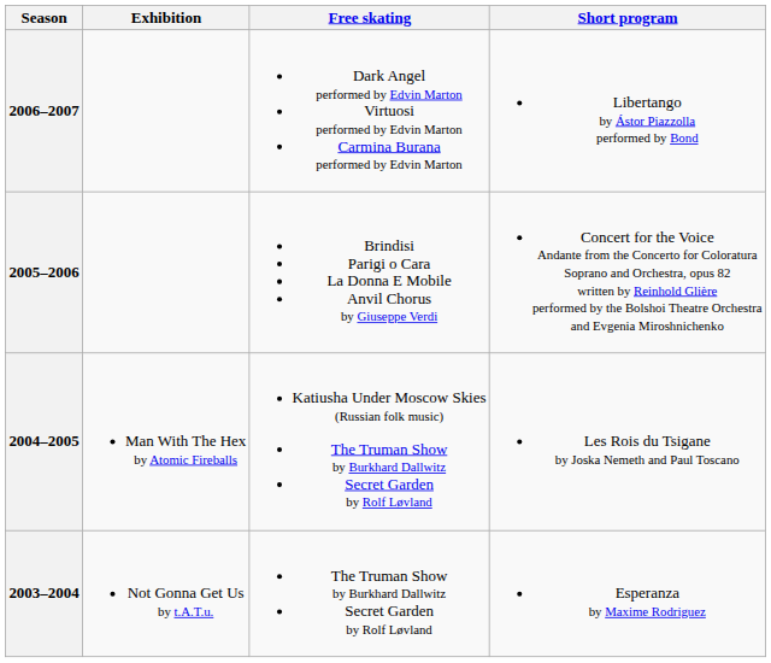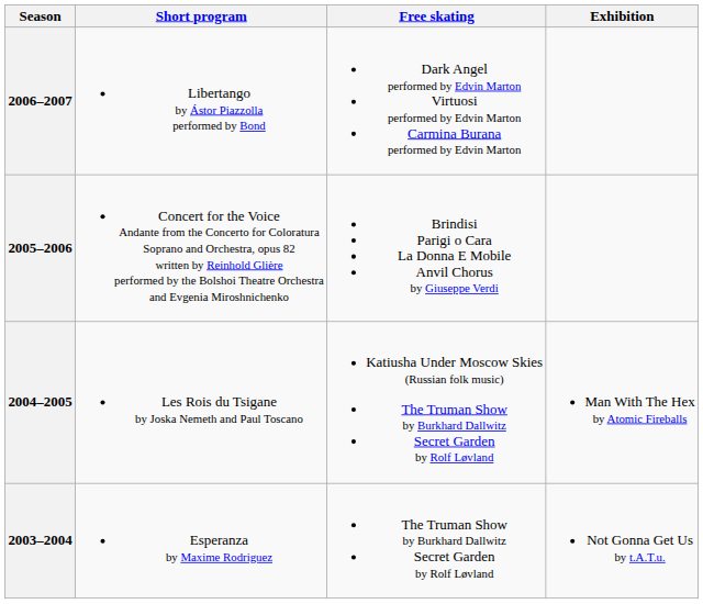 <table class="wikitable" style="text-align:center">
 <tr>
 <th>Season</th>
+<th><a href='#'>Short program</a></th>
+<th><a href='#'>Free skating</a></th>
 <th>Exhibition</th>
-<th><a href='#'>Free skating</a></th>
-<th><a href='#'>Short program</a></th>
 </tr>
 <tr>
 <th>2006–2007 <br> </th>
+<td><br><ul><li>Libertango <br><small> by <a href='#'>Ástor Piazzolla</a> <br> performed by <a href='#'>Bond</a></small></li></ul></td>
+<td><br><ul><li>Dark Angel <br><small> performed by <a href='#'>Edvin Marton</a> </small></li><li>Virtuosi <br><small> performed by Edvin Marton </small></li><li><a href='#'>Carmina Burana</a> <br><small> performed by Edvin Marton </small></li></ul></td>
 <td></td>
-<td><br><ul><li>Dark Angel <br><small> performed by <a href='#'>Edvin Marton</a> </small></li><li>Virtuosi <br><small> performed by Edvin Marton </small></li><li><a href='#'>Carmina Burana</a> <br><small> performed by Edvin Marton </small></li></ul></td>
-<td><br><ul><li>Libertango <br><small> by <a href='#'>Ástor Piazzolla</a> <br> performed by <a href='#'>Bond</a></small></li></ul></td>
 </tr>
 <tr>
 <th>2005–2006 <br> </th>
+<td><br><ul><li>Concert for the Voice <br><small>Andante from the Concerto for Coloratura <br> Soprano and Orchestra, opus 82 <br> written by <a href='#'>Reinhold Glière</a> <br> performed by the Bolshoi Theatre Orchestra<br> and Evgenia Miroshnichenko </small></li></ul></td>
+<td><br><ul><li>Brindisi</li><li>Parigi o Cara</li><li>La Donna E Mobile</li><li>Anvil Chorus <br><small>by <a href='#'>Giuseppe Verdi</a></small></li></ul></td>
 <td></td>
-<td><br><ul><li>Brindisi</li><li>Parigi o Cara</li><li>La Donna E Mobile</li><li>Anvil Chorus <br><small>by <a href='#'>Giuseppe Verdi</a></small></li></ul></td>
-<td><br><ul><li>Concert for the Voice <br><small>Andante from the Concerto for Coloratura <br> Soprano and Orchestra, opus 82 <br> written by <a href='#'>Reinhold Glière</a> <br> performed by the Bolshoi Theatre Orchestra<br> and Evgenia Miroshnichenko </small></li></ul></td>
 </tr>
 <tr>
 <th>2004–2005 <br> </th>
+<td><br><ul><li>Les Rois du Tsigane <br><small> by Joska Nemeth and Paul Toscano </small></li></ul></td>
+<td><br><ul><li>Katiusha Under Moscow Skies <br><small> (Russian folk music) </small></li></ul><ul><li><a href='#'>The Truman Show</a> <br><small> by <a href='#'>Burkhard Dallwitz</a></small></li><li><a href='#'>Secret Garden</a> <br><small> by <a href='#'>Rolf Løvland</a></small></li></ul></td>
 <td><br><ul><li>Man With The Hex <br><small> by <a href='#'>Atomic Fireballs</a> </small></li></ul></td>
-<td><br><ul><li>Katiusha Under Moscow Skies <br><small> (Russian folk music) </small></li></ul><ul><li><a href='#'>The Truman Show</a> <br><small> by <a href='#'>Burkhard Dallwitz</a></small></li><li><a href='#'>Secret Garden</a> <br><small> by <a href='#'>Rolf Løvland</a></small></li></ul></td>
-<td><br><ul><li>Les Rois du Tsigane <br><small> by Joska Nemeth and Paul Toscano </small></li></ul></td>
 </tr>
 <tr>
 <th>2003–2004 <br> </th>
+<td><br><ul><li>Esperanza <br><small> by <a href='#'>Maxime Rodriguez</a> </small></li></ul></td>
+<td><br><ul><li>The Truman Show <br><small> by Burkhard Dallwitz </small></li><li>Secret Garden <br><small> by Rolf Løvland </small></li></ul></td>
 <td><br><ul><li>Not Gonna Get Us <br><small> by <a href='#'>t.A.T.u.</a> </small></li></ul></td>
-<td><br><ul><li>The Truman Show <br><small> by Burkhard Dallwitz </small></li><li>Secret Garden <br><small> by Rolf Løvland </small></li></ul></td>
-<td><br><ul><li>Esperanza <br><small> by <a href='#'>Maxime Rodriguez</a> </small></li></ul></td>
 </tr>
 </table>
